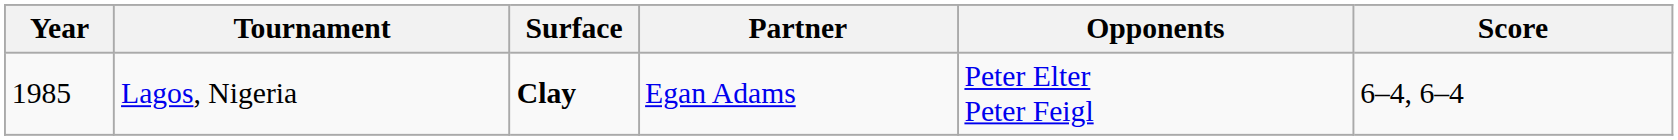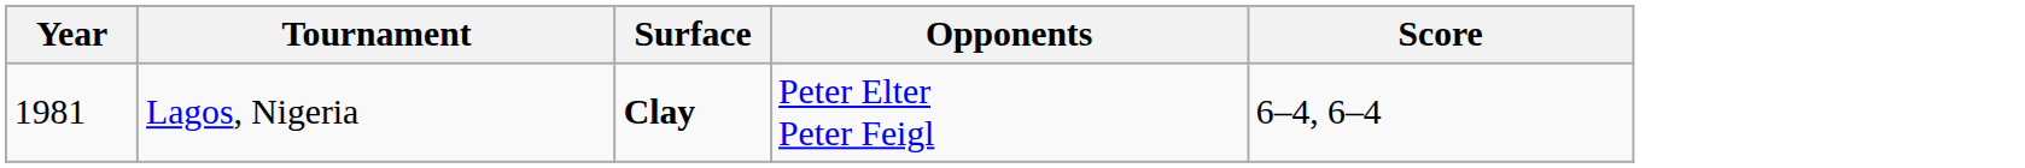 <table class="sortable wikitable" style=font-size:97%>
 <tr>
 <th width=50>Year</th>
 <th width=200>Tournament</th>
 <th width=60>Surface</th>
-<th width=160>Partner</th>
 <th width=200>Opponents</th>
 <th width=160>Score</th>
 </tr>
 <tr>
-<td>1985</td>
+<td>1981</td>
 <td><a href='#'>Lagos</a>, Nigeria</td>
 <td><strong>Clay</strong></td>
-<td> <a href='#'>Egan Adams</a></td>
 <td> <a href='#'>Peter Elter</a><br> <a href='#'>Peter Feigl</a></td>
 <td>6–4, 6–4</td>
 </tr>
 </table>
